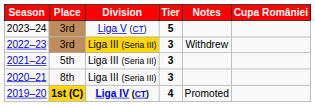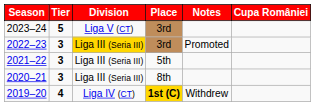 <table class="wikitable" style="text-align:center; font-size:90%">
 <tr>
 <th style="background:#FF0000;color:#FFFFFF;border:1px solid #000000;">Season</th>
+<th style="background:#FF0000;color:#FFFFFF;border:1px solid #000000;">Tier</th>
+<th style="background:#FF0000;color:#FFFFFF;border:1px solid #000000;">Division</th>
 <th style="background:#FF0000;color:#FFFFFF;border:1px solid #000000;">Place</th>
-<th style="background:#FF0000;color:#FFFFFF;border:1px solid #000000;">Division</th>
-<th style="background:#FF0000;color:#FFFFFF;border:1px solid #000000;">Tier</th>
 <th style="background:#FF0000;color:#FFFFFF;border:1px solid #000000;">Notes</th>
 <th style="background:#FF0000;color:#FFFFFF;border:1px solid #000000;">Cupa României</th>
 </tr>
 <tr>
 <td>2023–24</td>
+<td><strong>5</strong></td>
+<td><a href='#'>Liga V</a> <small>(<a href='#'>CT</a>)</small></td>
 <td align=center bgcolor=#BF8D5B>3rd</td>
-<td><a href='#'>Liga V</a> <small>(<a href='#'>CT</a>)</small></td>
-<td><strong>5</strong></td>
 <td></td>
 <td></td>
 </tr>
 <tr>
 <td><a href='#'>2022–23</a></td>
+<td><strong>3</strong></td>
+<td style="background: gold;">Liga III <small>(Seria III)</small></td>
 <td align=center bgcolor=#BF8D5B>3rd</td>
-<td style="background: gold;">Liga III <small>(Seria III)</small></td>
-<td><strong>3</strong></td>
-<td>Withdrew</td>
+<td>Promoted</td>
 <td></td>
 </tr>
 <tr>
 <td><a href='#'>2021–22</a></td>
+<td><strong>3</strong></td>
+<td>Liga III <small>(Seria III)</small></td>
 <td>5th</td>
-<td>Liga III <small>(Seria III)</small></td>
-<td><strong>3</strong></td>
 <td></td>
 <td></td>
 </tr>
 <tr>
 <td><a href='#'>2020–21</a></td>
+<td><strong>3</strong></td>
+<td>Liga III <small>(Seria III)</small></td>
 <td>8th</td>
-<td>Liga III <small>(Seria III)</small></td>
-<td><strong>3</strong></td>
 <td></td>
 <td></td>
 </tr>
 <tr>
 <td><a href='#'>2019–20</a></td>
+<td><strong>4</strong></td>
+<td><a href='#'>Liga IV</a> <small>(<a href='#'>CT</a>)</small></td>
 <td align=center bgcolor=gold><strong>1st (C)</strong></td>
-<td><strong><a href='#'>Liga IV</a> <small>(<a href='#'>CT</a>)</small></strong></td>
-<td><strong>4</strong></td>
-<td>Promoted</td>
+<td>Withdrew</td>
 <td></td>
 </tr>
 </table>
